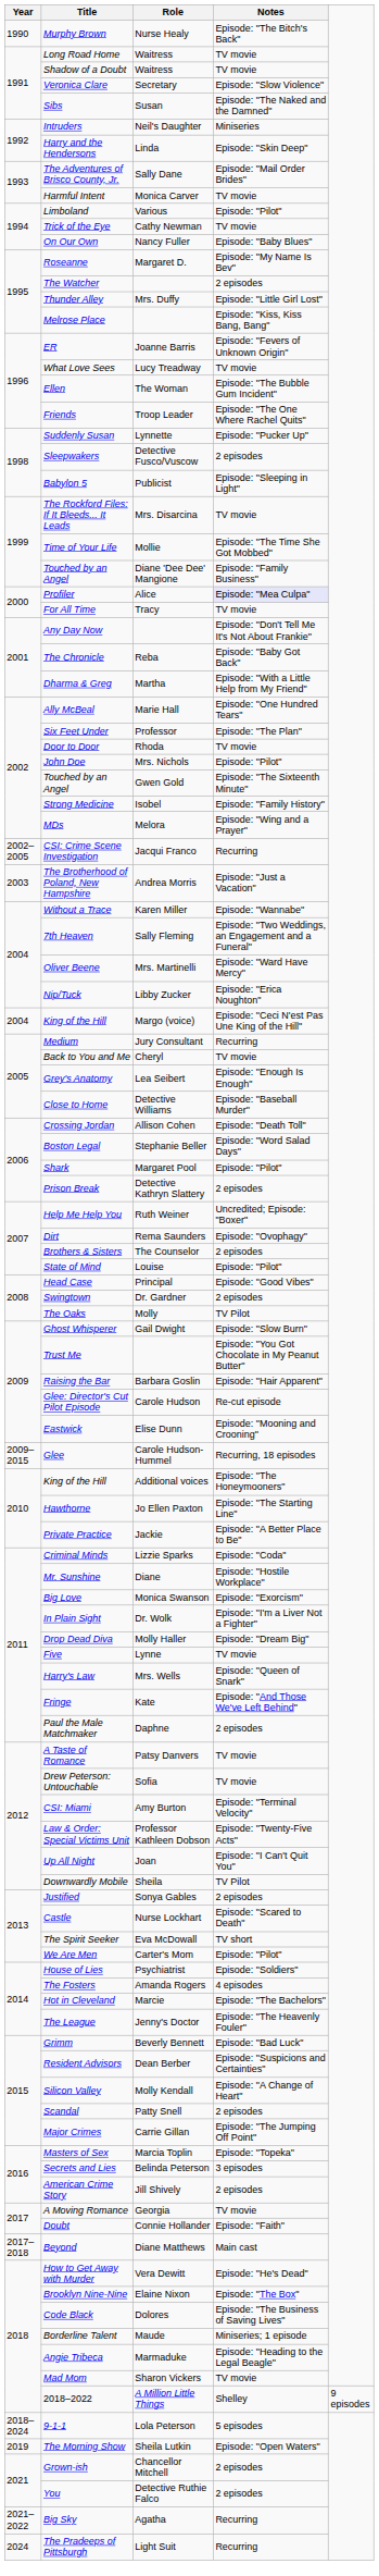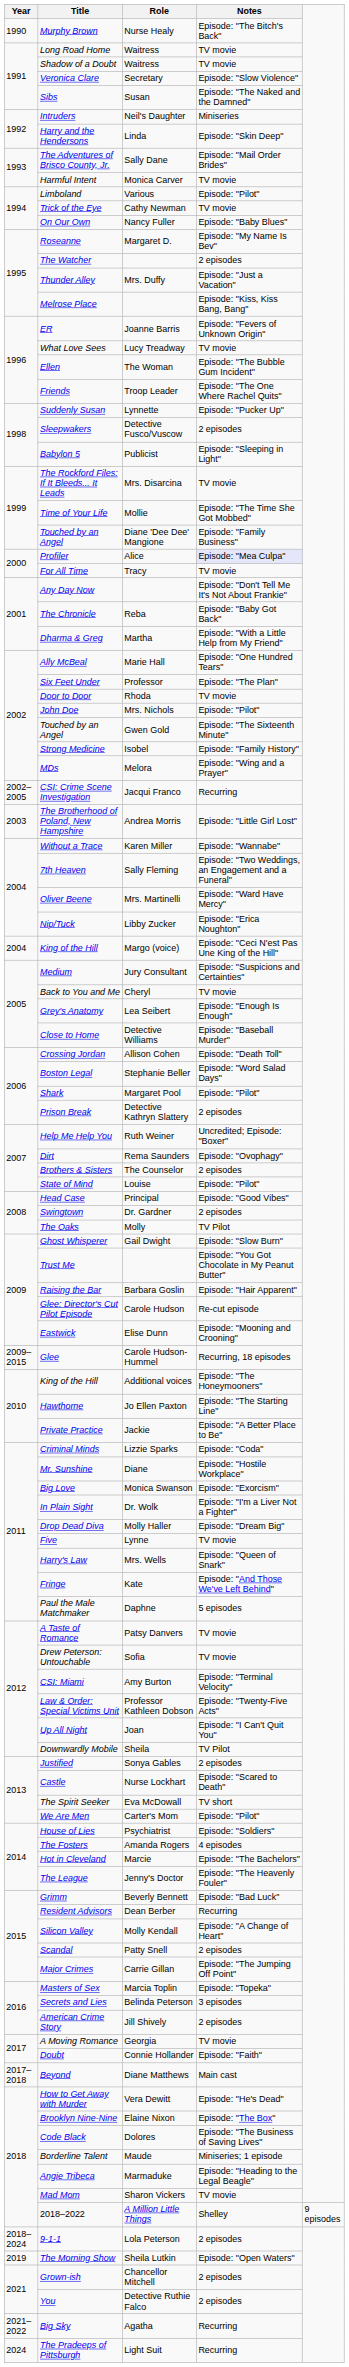 <table class="wikitable unsortable">
 <tr>
 <th>Year</th>
 <th>Title</th>
 <th>Role</th>
 <th>Notes</th>
 </tr>
 <tr>
 <td>1990</td>
 <td><em><a href='#'>Murphy Brown</a></em></td>
 <td>Nurse Healy</td>
 <td>Episode: "The Bitch's Back"</td>
 </tr>
 <tr>
 <td rowspan="4">1991</td>
 <td><em>Long Road Home</em></td>
 <td>Waitress</td>
 <td>TV movie</td>
 </tr>
 <tr>
 <td><em>Shadow of a Doubt</em></td>
 <td>Waitress</td>
 <td>TV movie</td>
 </tr>
 <tr>
 <td><em><a href='#'>Veronica Clare</a></em></td>
 <td>Secretary</td>
 <td>Episode: "Slow Violence"</td>
 </tr>
 <tr>
 <td><em><a href='#'>Sibs</a></em></td>
 <td>Susan</td>
 <td>Episode: "The Naked and the Damned"</td>
 </tr>
 <tr>
 <td rowspan="2">1992</td>
 <td><em><a href='#'>Intruders</a></em></td>
 <td>Neil's Daughter</td>
 <td>Miniseries</td>
 </tr>
 <tr>
 <td><em><a href='#'>Harry and the Hendersons</a></em></td>
 <td>Linda</td>
 <td>Episode: "Skin Deep"</td>
 </tr>
 <tr>
 <td rowspan="2">1993</td>
 <td><em><a href='#'>The Adventures of Brisco County, Jr.</a></em></td>
 <td>Sally Dane</td>
 <td>Episode: "Mail Order Brides"</td>
 </tr>
 <tr>
 <td><em>Harmful Intent</em></td>
 <td>Monica Carver</td>
 <td>TV movie</td>
 </tr>
 <tr>
 <td rowspan="3">1994</td>
 <td><em>Limboland</em></td>
 <td>Various</td>
 <td>Episode: "Pilot"</td>
 </tr>
 <tr>
 <td><em><a href='#'>Trick of the Eye</a></em></td>
 <td>Cathy Newman</td>
 <td>TV movie</td>
 </tr>
 <tr>
 <td><em><a href='#'>On Our Own</a></em></td>
 <td>Nancy Fuller</td>
 <td>Episode: "Baby Blues"</td>
 </tr>
 <tr>
 <td rowspan="4">1995</td>
 <td><em><a href='#'>Roseanne</a></em></td>
 <td>Margaret D.</td>
 <td>Episode: "My Name Is Bev"</td>
 </tr>
 <tr>
 <td><em><a href='#'>The Watcher</a></em></td>
 <td></td>
 <td>2 episodes</td>
 </tr>
 <tr>
 <td><em><a href='#'>Thunder Alley</a></em></td>
 <td>Mrs. Duffy</td>
-<td>Episode: "Little Girl Lost"</td>
+<td>Episode: "Just a Vacation"</td>
 </tr>
 <tr>
 <td><em><a href='#'>Melrose Place</a></em></td>
 <td></td>
 <td>Episode: "Kiss, Kiss Bang, Bang"</td>
 </tr>
 <tr>
 <td rowspan="4">1996</td>
 <td><em><a href='#'>ER</a></em></td>
 <td>Joanne Barris</td>
 <td>Episode: "Fevers of Unknown Origin"</td>
 </tr>
 <tr>
 <td><em>What Love Sees</em></td>
 <td>Lucy Treadway</td>
 <td>TV movie</td>
 </tr>
 <tr>
 <td><em><a href='#'>Ellen</a></em></td>
 <td>The Woman</td>
 <td>Episode: "The Bubble Gum Incident"</td>
 </tr>
 <tr>
 <td><em><a href='#'>Friends</a></em></td>
 <td>Troop Leader</td>
 <td>Episode: "The One Where Rachel Quits"</td>
 </tr>
 <tr>
 <td rowspan="3">1998</td>
 <td><em><a href='#'>Suddenly Susan</a></em></td>
 <td>Lynnette</td>
 <td>Episode: "Pucker Up"</td>
 </tr>
 <tr>
 <td><em><a href='#'>Sleepwakers</a></em></td>
 <td>Detective Fusco/Vuscow</td>
 <td>2 episodes</td>
 </tr>
 <tr>
 <td><em><a href='#'>Babylon 5</a></em></td>
 <td>Publicist</td>
 <td>Episode: "Sleeping in Light"</td>
 </tr>
 <tr>
 <td rowspan="3">1999</td>
 <td><em><a href='#'>The Rockford Files: If It Bleeds... It Leads</a></em></td>
 <td>Mrs. Disarcina</td>
 <td>TV movie</td>
 </tr>
 <tr>
 <td><em><a href='#'>Time of Your Life</a></em></td>
 <td>Mollie</td>
 <td>Episode: "The Time She Got Mobbed"</td>
 </tr>
 <tr>
 <td><em><a href='#'>Touched by an Angel</a></em></td>
 <td>Diane 'Dee Dee' Mangione</td>
 <td>Episode: "Family Business"</td>
 </tr>
 <tr>
 <td rowspan="2">2000</td>
 <td><em><a href='#'>Profiler</a></em></td>
 <td>Alice</td>
 <td style="background: lavender;">Episode: "Mea Culpa"</td>
 </tr>
 <tr>
 <td><em><a href='#'>For All Time</a></em></td>
 <td>Tracy</td>
 <td>TV movie</td>
 </tr>
 <tr>
 <td rowspan="3">2001</td>
 <td><em><a href='#'>Any Day Now</a></em></td>
 <td></td>
 <td>Episode: "Don't Tell Me It's Not About Frankie"</td>
 </tr>
 <tr>
 <td><em><a href='#'>The Chronicle</a></em></td>
 <td>Reba</td>
 <td>Episode: "Baby Got Back"</td>
 </tr>
 <tr>
 <td><em><a href='#'>Dharma & Greg</a></em></td>
 <td>Martha</td>
 <td>Episode: "With a Little Help from My Friend"</td>
 </tr>
 <tr>
 <td rowspan="7">2002</td>
 <td><em><a href='#'>Ally McBeal</a></em></td>
 <td>Marie Hall</td>
 <td>Episode: "One Hundred Tears"</td>
 </tr>
 <tr>
 <td><em><a href='#'>Six Feet Under</a></em></td>
 <td>Professor</td>
 <td>Episode: "The Plan"</td>
 </tr>
 <tr>
 <td><em><a href='#'>Door to Door</a></em></td>
 <td>Rhoda</td>
 <td>TV movie</td>
 </tr>
 <tr>
 <td><em><a href='#'>John Doe</a></em></td>
 <td>Mrs. Nichols</td>
 <td>Episode: "Pilot"</td>
 </tr>
 <tr>
 <td><em>Touched by an Angel</em></td>
 <td>Gwen Gold</td>
 <td>Episode: "The Sixteenth Minute"</td>
 </tr>
 <tr>
 <td><em><a href='#'>Strong Medicine</a></em></td>
 <td>Isobel</td>
 <td>Episode: "Family History"</td>
 </tr>
 <tr>
 <td><em><a href='#'>MDs</a></em></td>
 <td>Melora</td>
 <td>Episode: "Wing and a Prayer"</td>
 </tr>
 <tr>
 <td>2002–2005</td>
 <td><em><a href='#'>CSI: Crime Scene Investigation</a></em></td>
 <td>Jacqui Franco</td>
 <td>Recurring</td>
 </tr>
 <tr>
 <td>2003</td>
 <td><em><a href='#'>The Brotherhood of Poland, New Hampshire</a></em></td>
 <td>Andrea Morris</td>
-<td>Episode: "Just a Vacation"</td>
+<td>Episode: "Little Girl Lost"</td>
 </tr>
 <tr>
 <td rowspan="4">2004</td>
 <td><em><a href='#'>Without a Trace</a></em></td>
 <td>Karen Miller</td>
 <td>Episode: "Wannabe"</td>
 </tr>
 <tr>
 <td><em><a href='#'>7th Heaven</a></em></td>
 <td>Sally Fleming</td>
 <td>Episode: "Two Weddings, an Engagement and a Funeral"</td>
 </tr>
 <tr>
 <td><em><a href='#'>Oliver Beene</a></em></td>
 <td>Mrs. Martinelli</td>
 <td>Episode: "Ward Have Mercy"</td>
 </tr>
 <tr>
 <td><em><a href='#'>Nip/Tuck</a></em></td>
 <td>Libby Zucker</td>
 <td>Episode: "Erica Noughton"</td>
 </tr>
 <tr>
 <td>2004</td>
 <td><em><a href='#'>King of the Hill</a></em></td>
 <td>Margo (voice)</td>
 <td>Episode: "Ceci N'est Pas Une King of the Hill"</td>
 </tr>
 <tr>
 <td rowspan="4">2005</td>
 <td><em><a href='#'>Medium</a></em></td>
 <td>Jury Consultant</td>
-<td>Recurring</td>
+<td>Episode: "Suspicions and Certainties"</td>
 </tr>
 <tr>
 <td><em>Back to You and Me</em></td>
 <td>Cheryl</td>
 <td>TV movie</td>
 </tr>
 <tr>
 <td><em><a href='#'>Grey's Anatomy</a></em></td>
 <td>Lea Seibert</td>
 <td>Episode: "Enough Is Enough"</td>
 </tr>
 <tr>
 <td><em><a href='#'>Close to Home</a></em></td>
 <td>Detective Williams</td>
 <td>Episode: "Baseball Murder"</td>
 </tr>
 <tr>
 <td rowspan="4">2006</td>
 <td><em><a href='#'>Crossing Jordan</a></em></td>
 <td>Allison Cohen</td>
 <td>Episode: "Death Toll"</td>
 </tr>
 <tr>
 <td><em><a href='#'>Boston Legal</a></em></td>
 <td>Stephanie Beller</td>
 <td>Episode: "Word Salad Days"</td>
 </tr>
 <tr>
 <td><em><a href='#'>Shark</a></em></td>
 <td>Margaret Pool</td>
 <td>Episode: "Pilot"</td>
 </tr>
 <tr>
 <td><em><a href='#'>Prison Break</a></em></td>
 <td>Detective Kathryn Slattery</td>
 <td>2 episodes</td>
 </tr>
 <tr>
 <td rowspan="4">2007</td>
 <td><em><a href='#'>Help Me Help You</a></em></td>
 <td>Ruth Weiner</td>
 <td>Uncredited; Episode: "Boxer"</td>
 </tr>
 <tr>
 <td><em><a href='#'>Dirt</a></em></td>
 <td>Rema Saunders</td>
 <td>Episode: "Ovophagy"</td>
 </tr>
 <tr>
 <td><em><a href='#'>Brothers & Sisters</a></em></td>
 <td>The Counselor</td>
 <td>2 episodes</td>
 </tr>
 <tr>
 <td><em><a href='#'>State of Mind</a></em></td>
 <td>Louise</td>
 <td>Episode: "Pilot"</td>
 </tr>
 <tr>
 <td rowspan="3">2008</td>
 <td><em><a href='#'>Head Case</a></em></td>
 <td>Principal</td>
 <td>Episode: "Good Vibes"</td>
 </tr>
 <tr>
 <td><em><a href='#'>Swingtown</a></em></td>
 <td>Dr. Gardner</td>
 <td>2 episodes</td>
 </tr>
 <tr>
 <td><em><a href='#'>The Oaks</a></em></td>
 <td>Molly</td>
 <td>TV Pilot</td>
 </tr>
 <tr>
 <td rowspan="5">2009</td>
 <td><em><a href='#'>Ghost Whisperer</a></em></td>
 <td>Gail Dwight</td>
 <td>Episode: "Slow Burn"</td>
 </tr>
 <tr>
 <td><em><a href='#'>Trust Me</a></em></td>
 <td></td>
 <td>Episode: "You Got Chocolate in My Peanut Butter"</td>
 </tr>
 <tr>
 <td><em><a href='#'>Raising the Bar</a></em></td>
 <td>Barbara Goslin</td>
 <td>Episode: "Hair Apparent"</td>
 </tr>
 <tr>
 <td><em><a href='#'>Glee: Director's Cut Pilot Episode</a></em></td>
 <td>Carole Hudson</td>
 <td>Re-cut episode</td>
 </tr>
 <tr>
 <td><em><a href='#'>Eastwick</a></em></td>
 <td>Elise Dunn</td>
 <td>Episode: "Mooning and Crooning"</td>
 </tr>
 <tr>
 <td>2009–2015</td>
 <td><em><a href='#'>Glee</a></em></td>
 <td>Carole Hudson-Hummel</td>
 <td>Recurring, 18 episodes</td>
 </tr>
 <tr>
 <td rowspan="3">2010</td>
 <td><em>King of the Hill</em></td>
 <td>Additional voices</td>
 <td>Episode: "The Honeymooners"</td>
 </tr>
 <tr>
 <td><em><a href='#'>Hawthorne</a></em></td>
 <td>Jo Ellen Paxton</td>
 <td>Episode: "The Starting Line"</td>
 </tr>
 <tr>
 <td><em><a href='#'>Private Practice</a></em></td>
 <td>Jackie</td>
 <td>Episode: "A Better Place to Be"</td>
 </tr>
 <tr>
 <td rowspan="9">2011</td>
 <td><em><a href='#'>Criminal Minds</a></em></td>
 <td>Lizzie Sparks</td>
 <td>Episode: "Coda"</td>
 </tr>
 <tr>
 <td><em><a href='#'>Mr. Sunshine</a></em></td>
 <td>Diane</td>
 <td>Episode: "Hostile Workplace"</td>
 </tr>
 <tr>
 <td><em><a href='#'>Big Love</a></em></td>
 <td>Monica Swanson</td>
 <td>Episode: "Exorcism"</td>
 </tr>
 <tr>
 <td><em><a href='#'>In Plain Sight</a></em></td>
 <td>Dr. Wolk</td>
 <td>Episode: "I'm a Liver Not a Fighter"</td>
 </tr>
 <tr>
 <td><em><a href='#'>Drop Dead Diva</a></em></td>
 <td>Molly Haller</td>
 <td>Episode: "Dream Big"</td>
 </tr>
 <tr>
 <td><em><a href='#'>Five</a></em></td>
 <td>Lynne</td>
 <td>TV movie</td>
 </tr>
 <tr>
 <td><em><a href='#'>Harry's Law</a></em></td>
 <td>Mrs. Wells</td>
 <td>Episode: "Queen of Snark"</td>
 </tr>
 <tr>
 <td><em><a href='#'>Fringe</a></em></td>
 <td>Kate</td>
 <td>Episode: "<a href='#'>And Those We've Left Behind</a>"</td>
 </tr>
 <tr>
 <td><em>Paul the Male Matchmaker</em></td>
 <td>Daphne</td>
-<td>2 episodes</td>
+<td>5 episodes</td>
 </tr>
 <tr>
 <td rowspan="6">2012</td>
 <td><em><a href='#'>A Taste of Romance</a></em></td>
 <td>Patsy Danvers</td>
 <td>TV movie</td>
 </tr>
 <tr>
 <td><em>Drew Peterson: Untouchable</em></td>
 <td>Sofia</td>
 <td>TV movie</td>
 </tr>
 <tr>
 <td><em><a href='#'>CSI: Miami</a></em></td>
 <td>Amy Burton</td>
 <td>Episode: "Terminal Velocity"</td>
 </tr>
 <tr>
 <td><em><a href='#'>Law & Order: Special Victims Unit</a></em></td>
 <td>Professor Kathleen Dobson</td>
 <td>Episode: "Twenty-Five Acts"</td>
 </tr>
 <tr>
 <td><em><a href='#'>Up All Night</a></em></td>
 <td>Joan</td>
 <td>Episode: "I Can't Quit You"</td>
 </tr>
 <tr>
 <td><em>Downwardly Mobile</em></td>
 <td>Sheila</td>
 <td>TV Pilot</td>
 </tr>
 <tr>
 <td rowspan="4">2013</td>
 <td><em><a href='#'>Justified</a></em></td>
 <td>Sonya Gables</td>
 <td>2 episodes</td>
 </tr>
 <tr>
 <td><em><a href='#'>Castle</a></em></td>
 <td>Nurse Lockhart</td>
 <td>Episode: "Scared to Death"</td>
 </tr>
 <tr>
 <td><em>The Spirit Seeker</em></td>
 <td>Eva McDowall</td>
 <td>TV short</td>
 </tr>
 <tr>
 <td><em><a href='#'>We Are Men</a></em></td>
 <td>Carter's Mom</td>
 <td>Episode: "Pilot"</td>
 </tr>
 <tr>
 <td rowspan="4">2014</td>
 <td><em><a href='#'>House of Lies</a></em></td>
 <td>Psychiatrist</td>
 <td>Episode: "Soldiers"</td>
 </tr>
 <tr>
 <td><em><a href='#'>The Fosters</a></em></td>
 <td>Amanda Rogers</td>
 <td>4 episodes</td>
 </tr>
 <tr>
 <td><em><a href='#'>Hot in Cleveland</a></em></td>
 <td>Marcie</td>
 <td>Episode: "The Bachelors"</td>
 </tr>
 <tr>
 <td><em><a href='#'>The League</a></em></td>
 <td>Jenny's Doctor</td>
 <td>Episode: "The Heavenly Fouler"</td>
 </tr>
 <tr>
 <td rowspan="5">2015</td>
 <td><em><a href='#'>Grimm</a></em></td>
 <td>Beverly Bennett</td>
 <td>Episode: "Bad Luck"</td>
 </tr>
 <tr>
 <td><em><a href='#'>Resident Advisors</a></em></td>
 <td>Dean Berber</td>
-<td>Episode: "Suspicions and Certainties"</td>
+<td>Recurring</td>
 </tr>
 <tr>
 <td><em><a href='#'>Silicon Valley</a></em></td>
 <td>Molly Kendall</td>
 <td>Episode: "A Change of Heart"</td>
 </tr>
 <tr>
 <td><em><a href='#'>Scandal</a></em></td>
 <td>Patty Snell</td>
 <td>2 episodes</td>
 </tr>
 <tr>
 <td><em><a href='#'>Major Crimes</a></em></td>
 <td>Carrie Gillan</td>
 <td>Episode: "The Jumping Off Point"</td>
 </tr>
 <tr>
 <td rowspan="3">2016</td>
 <td><em><a href='#'>Masters of Sex</a></em></td>
 <td>Marcia Toplin</td>
 <td>Episode: "Topeka"</td>
 </tr>
 <tr>
 <td><em><a href='#'>Secrets and Lies</a></em></td>
 <td>Belinda Peterson</td>
 <td>3 episodes</td>
 </tr>
 <tr>
 <td><em><a href='#'>American Crime Story</a></em></td>
 <td>Jill Shively</td>
 <td>2 episodes</td>
 </tr>
 <tr>
 <td rowspan="2">2017</td>
 <td><em>A Moving Romance</em></td>
 <td>Georgia</td>
 <td>TV movie</td>
 </tr>
 <tr>
 <td><em><a href='#'>Doubt</a></em></td>
 <td>Connie Hollander</td>
 <td>Episode: "Faith"</td>
 </tr>
 <tr>
 <td>2017–2018</td>
 <td><em><a href='#'>Beyond</a></em></td>
 <td>Diane Matthews</td>
 <td>Main cast</td>
 </tr>
 <tr>
 <td rowspan="7">2018</td>
 <td><em><a href='#'>How to Get Away with Murder</a></em></td>
 <td>Vera Dewitt</td>
 <td>Episode: "He's Dead"</td>
 </tr>
 <tr>
 <td><em><a href='#'>Brooklyn Nine-Nine</a></em></td>
 <td>Elaine Nixon</td>
 <td>Episode: "<a href='#'>The Box</a>"</td>
 </tr>
 <tr>
 <td><em><a href='#'>Code Black</a></em></td>
 <td>Dolores</td>
 <td>Episode: "The Business of Saving Lives"</td>
 </tr>
 <tr>
 <td><em>Borderline Talent</em></td>
 <td>Maude</td>
 <td>Miniseries; 1 episode</td>
 </tr>
 <tr>
 <td><em><a href='#'>Angie Tribeca</a></em></td>
 <td>Marmaduke</td>
 <td>Episode: "Heading to the Legal Beagle"</td>
 </tr>
 <tr>
 <td><em><a href='#'>Mad Mom</a></em></td>
 <td>Sharon Vickers</td>
 <td>TV movie</td>
 </tr>
 <tr>
 <td>2018–2022</td>
 <td><em><a href='#'>A Million Little Things</a></em></td>
 <td>Shelley</td>
 <td>9 episodes</td>
 </tr>
 <tr>
 <td>2018–2024</td>
 <td><em><a href='#'>9-1-1</a></em></td>
 <td>Lola Peterson</td>
-<td>5 episodes</td>
+<td>2 episodes</td>
 </tr>
 <tr>
 <td>2019</td>
 <td><em><a href='#'>The Morning Show</a></em></td>
 <td>Sheila Lutkin</td>
 <td>Episode: "Open Waters"</td>
 </tr>
 <tr>
 <td rowspan="2">2021</td>
 <td><em><a href='#'>Grown-ish</a></em></td>
 <td>Chancellor Mitchell</td>
 <td>2 episodes</td>
 </tr>
 <tr>
 <td><em><a href='#'>You</a></em></td>
 <td>Detective Ruthie Falco</td>
 <td>2 episodes</td>
 </tr>
 <tr>
 <td>2021–2022</td>
 <td><em><a href='#'>Big Sky</a></em></td>
 <td>Agatha</td>
 <td>Recurring</td>
 </tr>
 <tr>
 <td>2024</td>
 <td><em><a href='#'>The Pradeeps of Pittsburgh</a></em></td>
 <td>Light Suit</td>
 <td>Recurring</td>
 </tr>
 </table>
